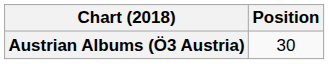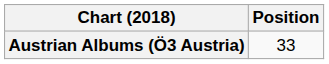 <table class="wikitable plainrowheaders" style="text-align:center;">
 <tr>
 <th scope="col">Chart (2018)</th>
 <th scope="col">Position</th>
 </tr>
 <tr>
 <th scope="row">Austrian Albums (Ö3 Austria)</th>
-<td>30</td>
+<td>33</td>
 </tr>
 </table>
